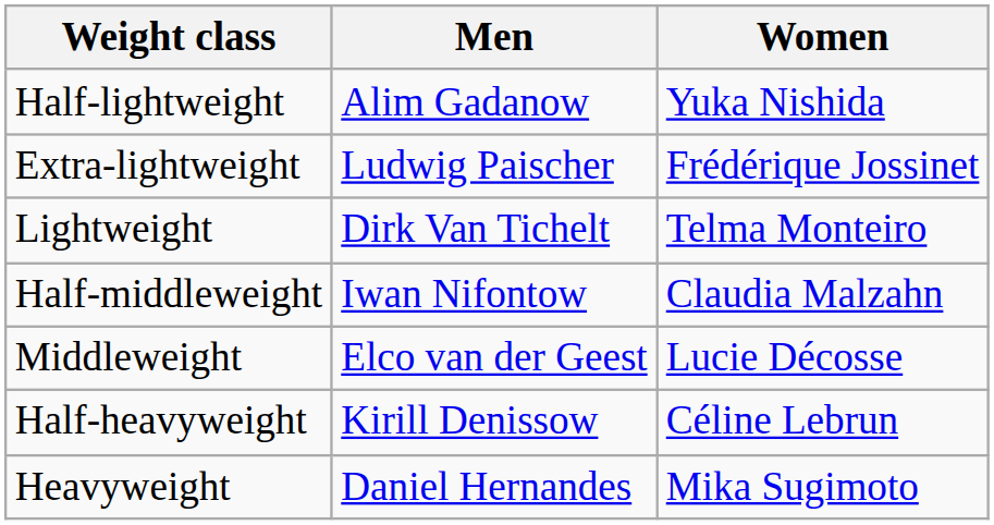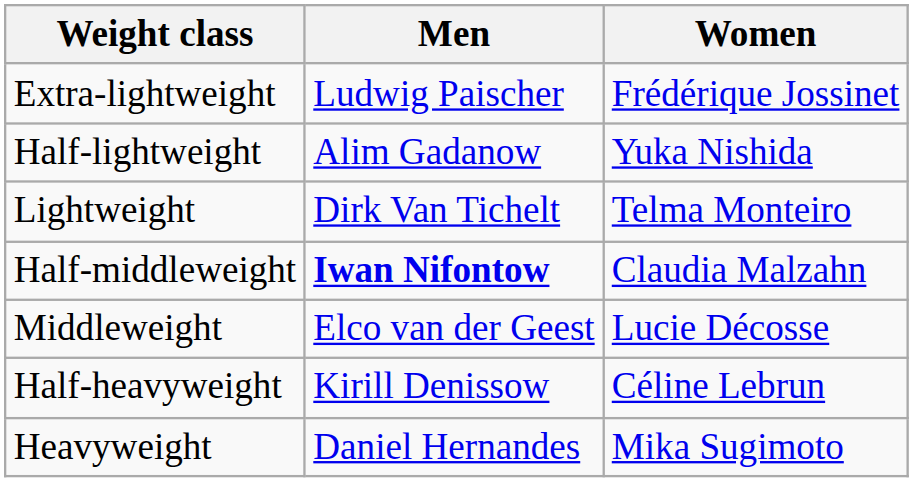 <table class="wikitable">
 <tr>
 <th>Weight class</th>
 <th>Men</th>
 <th>Women</th>
 </tr>
 <tr>
+<td>Extra-lightweight</td>
+<td><a href='#'>Ludwig Paischer</a></td>
+<td><a href='#'>Frédérique Jossinet</a></td>
+</tr>
+<tr>
 <td>Half-lightweight</td>
 <td><a href='#'>Alim Gadanow</a></td>
 <td><a href='#'>Yuka Nishida</a></td>
-</tr>
-<tr>
-<td>Extra-lightweight</td>
-<td><a href='#'>Ludwig Paischer</a></td>
-<td><a href='#'>Frédérique Jossinet</a></td>
 </tr>
 <tr>
 <td>Lightweight</td>
 <td><a href='#'>Dirk Van Tichelt</a></td>
 <td><a href='#'>Telma Monteiro</a></td>
 </tr>
 <tr>
 <td>Half-middleweight</td>
-<td><a href='#'>Iwan Nifontow</a></td>
+<td><strong><a href='#'>Iwan Nifontow</a></strong></td>
 <td><a href='#'>Claudia Malzahn</a></td>
 </tr>
 <tr>
 <td>Middleweight</td>
 <td><a href='#'>Elco van der Geest</a></td>
 <td><a href='#'>Lucie Décosse</a></td>
 </tr>
 <tr>
 <td>Half-heavyweight</td>
 <td><a href='#'>Kirill Denissow</a></td>
 <td><a href='#'>Céline Lebrun</a></td>
 </tr>
 <tr>
 <td>Heavyweight</td>
 <td><a href='#'>Daniel Hernandes</a></td>
 <td><a href='#'>Mika Sugimoto</a></td>
 </tr>
 </table>
